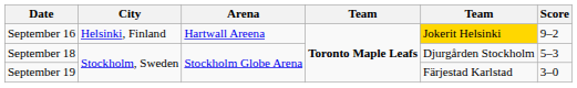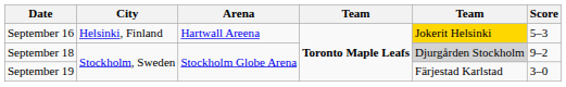 <table class="wikitable">
 <tr>
 <th>Date</th>
 <th>City</th>
 <th>Arena</th>
 <th>Team</th>
 <th>Team</th>
 <th>Score</th>
 </tr>
 <tr>
 <td>September 16</td>
 <td><a href='#'>Helsinki</a>, Finland</td>
 <td><a href='#'>Hartwall Areena</a></td>
 <td rowspan="3"><strong>Toronto Maple Leafs</strong></td>
 <td style="background: gold;">Jokerit Helsinki</td>
-<td>9–2</td>
+<td>5–3</td>
 </tr>
 <tr>
 <td>September 18</td>
 <td rowspan="2"><a href='#'>Stockholm</a>, Sweden</td>
 <td rowspan="2"><a href='#'>Stockholm Globe Arena</a></td>
-<td>Djurgården Stockholm</td>
-<td>5–3</td>
+<td style="background: lightgrey;">Djurgården Stockholm</td>
+<td>9–2</td>
 </tr>
 <tr>
 <td>September 19</td>
 <td>Färjestad Karlstad</td>
 <td>3–0</td>
 </tr>
 </table>
